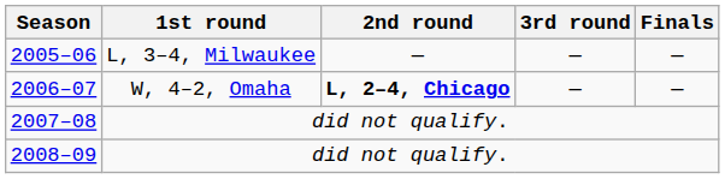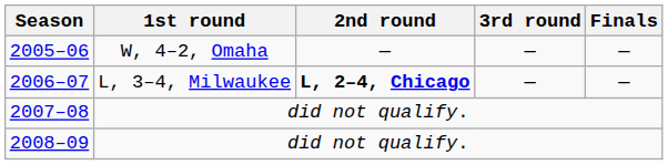 <table class="wikitable" style="text-align:center">
 <tr>
 <th>Season</th>
 <th>1st round</th>
 <th>2nd round</th>
 <th>3rd round</th>
 <th>Finals</th>
 </tr>
 <tr>
 <td><a href='#'>2005–06</a></td>
-<td>L, 3–4, <a href='#'>Milwaukee</a></td>
+<td>W, 4–2, <a href='#'>Omaha</a></td>
 <td>—</td>
 <td>—</td>
 <td>—</td>
 </tr>
 <tr>
 <td><a href='#'>2006–07</a></td>
-<td>W, 4–2, <a href='#'>Omaha</a></td>
+<td>L, 3–4, <a href='#'>Milwaukee</a></td>
 <td><strong>L, 2–4, <a href='#'>Chicago</a></strong></td>
 <td>—</td>
 <td>—</td>
 </tr>
 <tr>
 <td><a href='#'>2007–08</a></td>
 <td colspan="5"><em>did not qualify</em>.</td>
 </tr>
 <tr>
 <td><a href='#'>2008–09</a></td>
 <td colspan="5"><em>did not qualify</em>.</td>
 </tr>
 </table>
